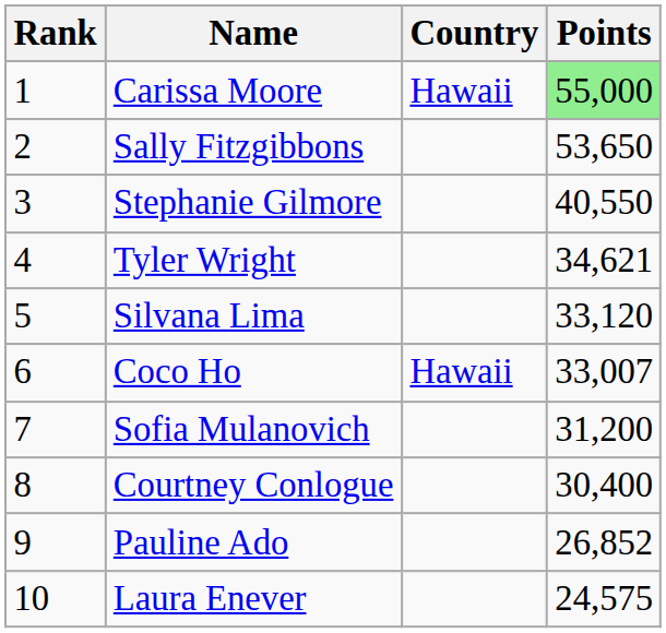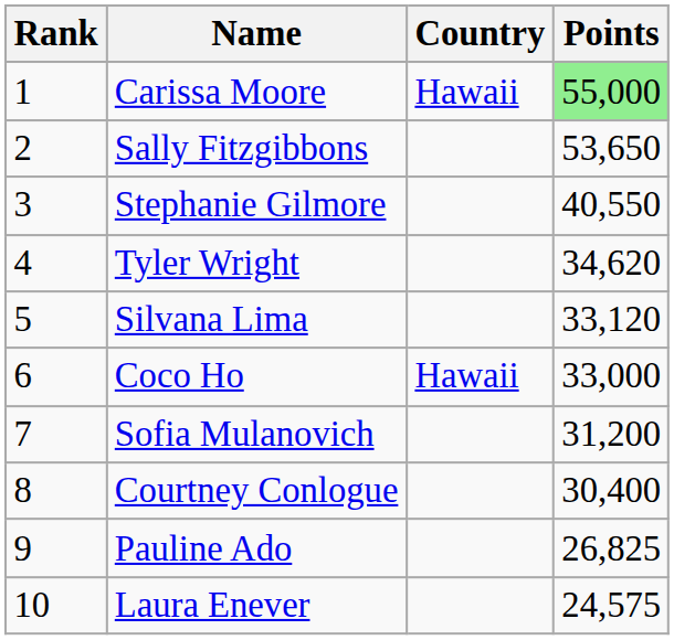 <table class="wikitable">
 <tr>
 <th>Rank</th>
 <th>Name</th>
 <th>Country</th>
 <th>Points</th>
 </tr>
 <tr>
 <td>1</td>
 <td><a href='#'>Carissa Moore</a></td>
 <td> <a href='#'>Hawaii</a></td>
 <td align=right style="background: lightgreen;">55,000</td>
 </tr>
 <tr>
 <td>2</td>
 <td><a href='#'>Sally Fitzgibbons</a></td>
 <td></td>
 <td align=right>53,650</td>
 </tr>
 <tr>
 <td>3</td>
 <td><a href='#'>Stephanie Gilmore</a></td>
 <td></td>
 <td align=right>40,550</td>
 </tr>
 <tr>
 <td>4</td>
 <td><a href='#'>Tyler Wright</a></td>
 <td></td>
-<td align=right>34,621</td>
+<td align=right>34,620</td>
 </tr>
 <tr>
 <td>5</td>
 <td><a href='#'>Silvana Lima</a></td>
 <td></td>
 <td align=right>33,120</td>
 </tr>
 <tr>
 <td>6</td>
 <td><a href='#'>Coco Ho</a></td>
 <td> <a href='#'>Hawaii</a></td>
-<td align=right>33,007</td>
+<td align=right>33,000</td>
 </tr>
 <tr>
 <td>7</td>
 <td><a href='#'>Sofia Mulanovich</a></td>
 <td></td>
 <td align=right>31,200</td>
 </tr>
 <tr>
 <td>8</td>
 <td><a href='#'>Courtney Conlogue</a></td>
 <td></td>
 <td align=right>30,400</td>
 </tr>
 <tr>
 <td>9</td>
 <td><a href='#'>Pauline Ado</a></td>
 <td></td>
-<td align=right>26,852</td>
+<td align=right>26,825</td>
 </tr>
 <tr>
 <td>10</td>
 <td><a href='#'>Laura Enever</a></td>
 <td></td>
 <td align=right>24,575</td>
 </tr>
 </table>
